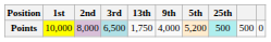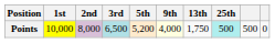 <table class="wikitable" style="font-size:85%; text-align:center">
 <tr>
 <th>Position</th>
 <th bgcolor=yellow> 1st </th>
 <th bgcolor=thistle> 2nd </th>
 <th bgcolor=#B0E0E6> 3rd </th>
+<th bgcolor=ffebcd> 5th </th>
+<th> 9th </th>
 <th> 13th </th>
-<th> 9th </th>
-<th bgcolor=ffebcd> 5th </th>
 <th> 25th </th>
 <th>  </th>
 <th>  </th>
 </tr>
 <tr>
 <th>Points</th>
 <td bgcolor=yellow>10,000</td>
 <td bgcolor=thistle>8,000</td>
 <td bgcolor=#B0E0E6>6,500</td>
+<td bgcolor=ffebcd>5,200</td>
+<td style="background: lightyellow;">4,000</td>
 <td>1,750</td>
-<td>4,000</td>
-<td bgcolor=ffebcd>5,200</td>
 <td style="background: paleturquoise;">500</td>
 <td>500</td>
 <td>0</td>
 </tr>
 </table>
